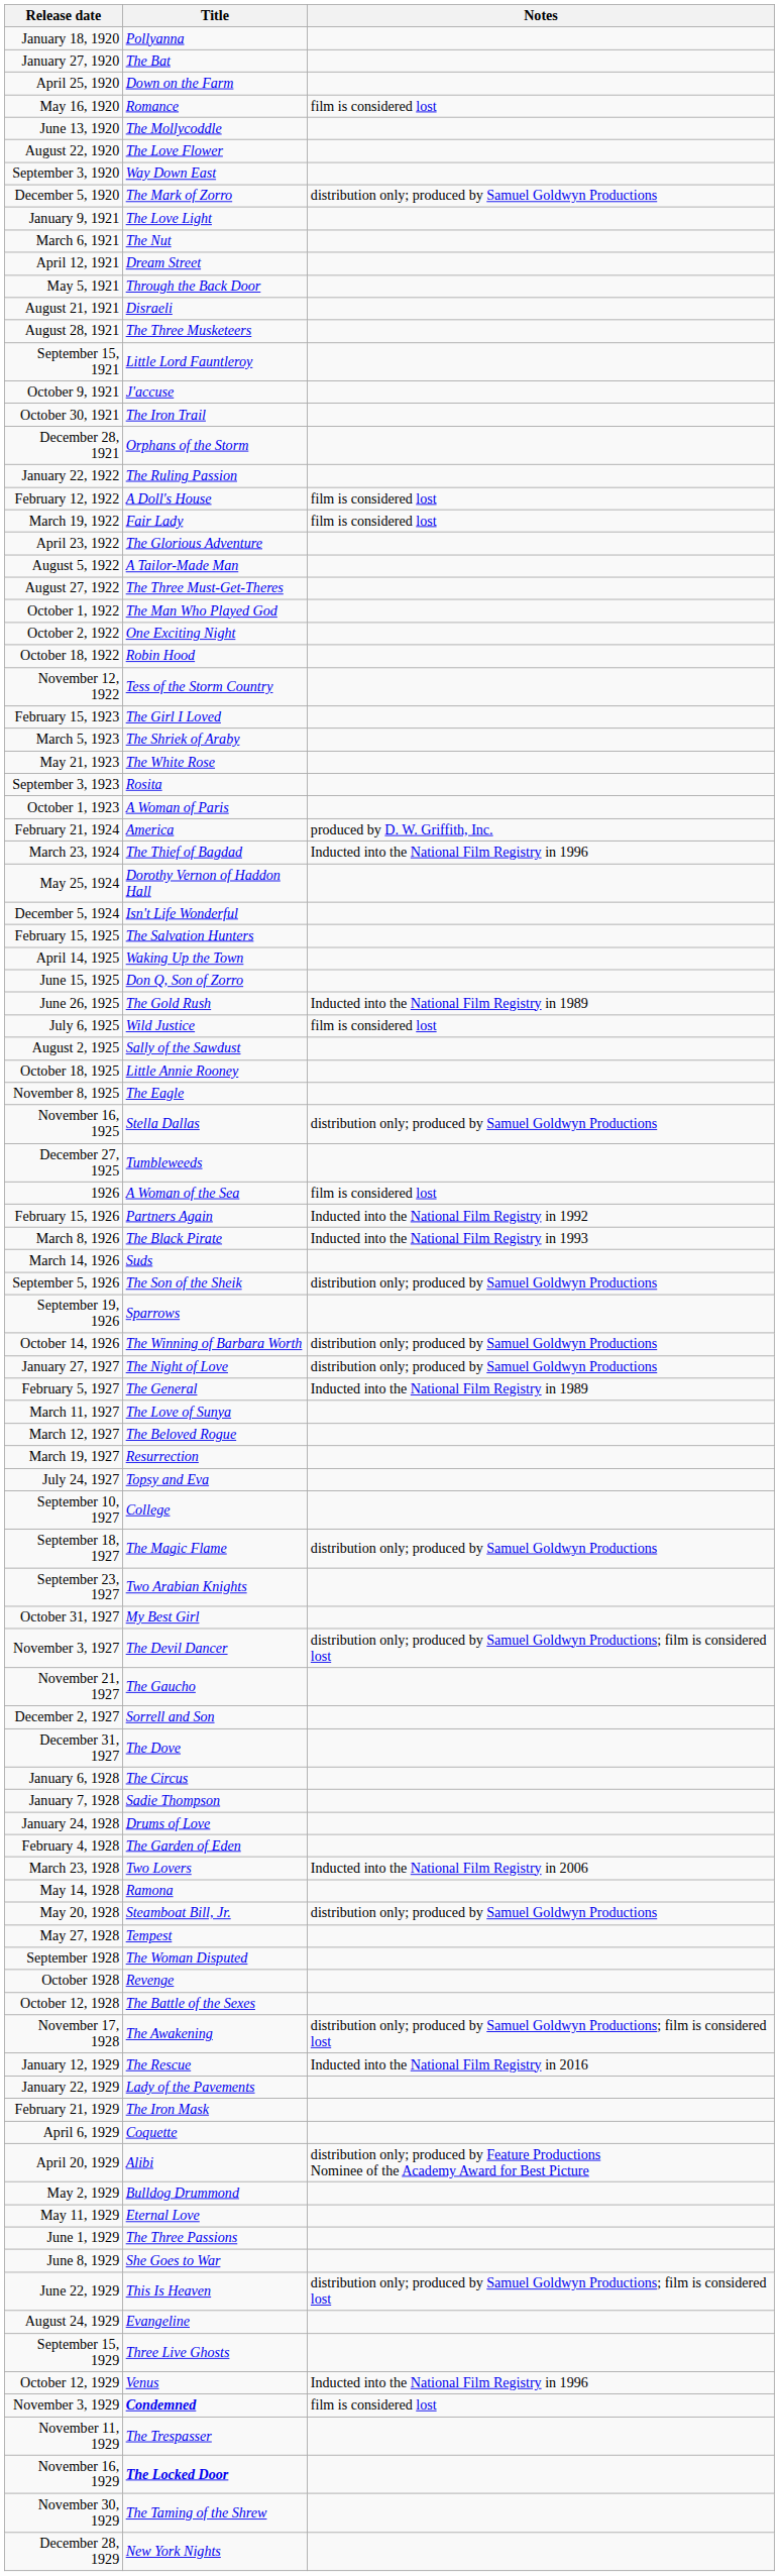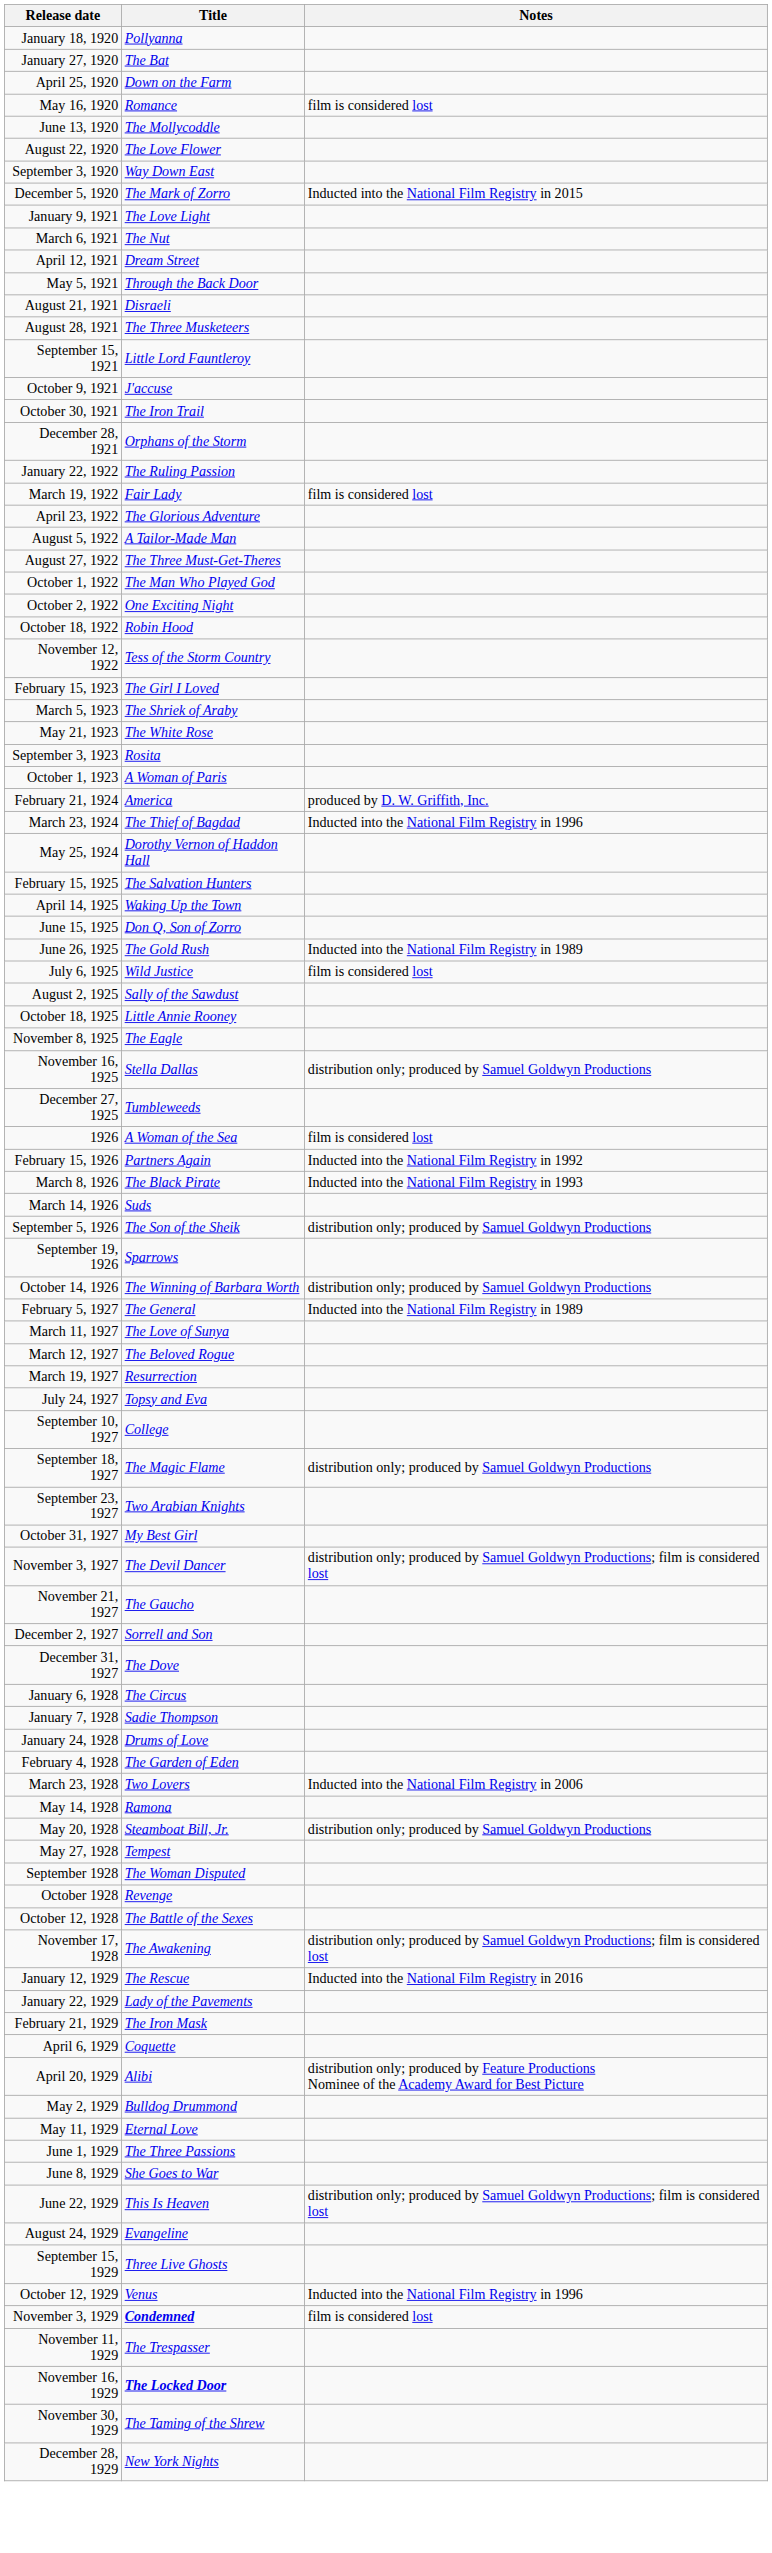 <table class="wikitable sortable">
 <tr>
 <th>Release date</th>
 <th>Title</th>
 <th>Notes</th>
 </tr>
 <tr>
 <td style="text-align:right;">January 18, 1920</td>
 <td><em><a href='#'>Pollyanna</a></em></td>
 <td></td>
 </tr>
 <tr>
 <td style="text-align:right;">January 27, 1920</td>
 <td><em><a href='#'>The Bat</a></em></td>
 <td></td>
 </tr>
 <tr>
 <td style="text-align:right;">April 25, 1920</td>
 <td><em><a href='#'>Down on the Farm</a></em></td>
 <td></td>
 </tr>
 <tr>
 <td style="text-align:right;">May 16, 1920</td>
 <td><em><a href='#'>Romance</a></em></td>
 <td>film is considered <a href='#'>lost</a></td>
 </tr>
 <tr>
 <td style="text-align:right;">June 13, 1920</td>
 <td><em><a href='#'>The Mollycoddle</a></em></td>
 <td></td>
 </tr>
 <tr>
 <td style="text-align:right;">August 22, 1920</td>
 <td><em><a href='#'>The Love Flower</a></em></td>
 <td></td>
 </tr>
 <tr>
 <td style="text-align:right;">September 3, 1920</td>
 <td><em><a href='#'>Way Down East</a></em></td>
 <td></td>
 </tr>
 <tr>
 <td style="text-align:right;">December 5, 1920</td>
 <td><em><a href='#'>The Mark of Zorro</a></em></td>
-<td>distribution only; produced by <a href='#'>Samuel Goldwyn Productions</a></td>
+<td>Inducted into the <a href='#'>National Film Registry</a> in 2015</td>
 </tr>
 <tr>
 <td style="text-align:right;">January 9, 1921</td>
 <td><em><a href='#'>The Love Light</a> </em></td>
 <td></td>
 </tr>
 <tr>
 <td style="text-align:right;">March 6, 1921</td>
 <td><em><a href='#'>The Nut</a></em></td>
 <td></td>
 </tr>
 <tr>
 <td style="text-align:right;">April 12, 1921</td>
 <td><em><a href='#'>Dream Street</a></em></td>
 <td></td>
 </tr>
 <tr>
 <td style="text-align:right;">May 5, 1921</td>
 <td><em><a href='#'>Through the Back Door</a> </em></td>
 <td></td>
 </tr>
 <tr>
 <td style="text-align:right;">August 21, 1921</td>
 <td><em><a href='#'>Disraeli</a></em></td>
 <td></td>
 </tr>
 <tr>
 <td style="text-align:right;">August 28, 1921</td>
 <td><em><a href='#'>The Three Musketeers</a></em></td>
 <td></td>
 </tr>
 <tr>
 <td style="text-align:right;">September 15, 1921</td>
 <td><em><a href='#'>Little Lord Fauntleroy</a> </em></td>
 <td></td>
 </tr>
 <tr>
 <td style="text-align:right;">October 9, 1921</td>
 <td><em><a href='#'>J'accuse</a></em></td>
 <td></td>
 </tr>
 <tr>
 <td style="text-align:right;">October 30, 1921</td>
 <td><em><a href='#'>The Iron Trail</a></em></td>
 <td></td>
 </tr>
 <tr>
 <td style="text-align:right;">December 28, 1921</td>
 <td><em><a href='#'>Orphans of the Storm</a></em></td>
 <td></td>
 </tr>
 <tr>
 <td style="text-align:right;">January 22, 1922</td>
 <td><em><a href='#'>The Ruling Passion</a></em></td>
 <td></td>
-</tr>
-<tr>
-<td style="text-align:right;">February 12, 1922</td>
-<td><em><a href='#'>A Doll's House</a></em></td>
-<td>film is considered <a href='#'>lost</a></td>
 </tr>
 <tr>
 <td style="text-align:right;">March 19, 1922</td>
 <td><em><a href='#'>Fair Lady</a></em></td>
 <td>film is considered <a href='#'>lost</a></td>
 </tr>
 <tr>
 <td style="text-align:right;">April 23, 1922</td>
 <td><em><a href='#'>The Glorious Adventure</a></em></td>
 <td></td>
 </tr>
 <tr>
 <td style="text-align:right;">August 5, 1922</td>
 <td><em><a href='#'>A Tailor-Made Man</a></em></td>
 <td></td>
 </tr>
 <tr>
 <td style="text-align:right;">August 27, 1922</td>
 <td><em><a href='#'>The Three Must-Get-Theres</a></em></td>
 <td></td>
 </tr>
 <tr>
 <td style="text-align:right;">October 1, 1922</td>
 <td><em><a href='#'>The Man Who Played God</a></em></td>
 <td></td>
 </tr>
 <tr>
 <td style="text-align:right;">October 2, 1922</td>
 <td><em><a href='#'>One Exciting Night</a></em></td>
 <td></td>
 </tr>
 <tr>
 <td style="text-align:right;">October 18, 1922</td>
 <td><em><a href='#'>Robin Hood</a></em></td>
 <td></td>
 </tr>
 <tr>
 <td style="text-align:right;">November 12, 1922</td>
 <td><em><a href='#'>Tess of the Storm Country</a> </em></td>
 <td></td>
 </tr>
 <tr>
 <td style="text-align:right;">February 15, 1923</td>
 <td><em><a href='#'>The Girl I Loved</a></em></td>
 <td></td>
 </tr>
 <tr>
 <td style="text-align:right;">March 5, 1923</td>
 <td><em><a href='#'>The Shriek of Araby</a></em></td>
 <td></td>
 </tr>
 <tr>
 <td style="text-align:right;">May 21, 1923</td>
 <td><em><a href='#'>The White Rose</a></em></td>
 <td></td>
 </tr>
 <tr>
 <td style="text-align:right;">September 3, 1923</td>
 <td><em><a href='#'>Rosita</a> </em></td>
 <td></td>
 </tr>
 <tr>
 <td style="text-align:right;">October 1, 1923</td>
 <td><em><a href='#'>A Woman of Paris</a></em></td>
 <td></td>
 </tr>
 <tr>
 <td style="text-align:right;">February 21, 1924</td>
 <td><em><a href='#'>America</a></em></td>
 <td>produced by <a href='#'>D. W. Griffith, Inc.</a></td>
 </tr>
 <tr>
 <td style="text-align:right;">March 23, 1924</td>
 <td><em><a href='#'>The Thief of Bagdad</a></em></td>
 <td>Inducted into the <a href='#'>National Film Registry</a> in 1996</td>
 </tr>
 <tr>
 <td style="text-align:right;">May 25, 1924</td>
 <td><em><a href='#'>Dorothy Vernon of Haddon Hall</a> </em></td>
-<td></td>
-</tr>
-<tr>
-<td style="text-align:right;">December 5, 1924</td>
-<td><em><a href='#'>Isn't Life Wonderful</a></em></td>
 <td></td>
 </tr>
 <tr>
 <td style="text-align:right;">February 15, 1925</td>
 <td><em><a href='#'>The Salvation Hunters</a></em></td>
 <td></td>
 </tr>
 <tr>
 <td style="text-align:right;">April 14, 1925</td>
 <td><em><a href='#'>Waking Up the Town</a> </em></td>
 <td></td>
 </tr>
 <tr>
 <td style="text-align:right;">June 15, 1925</td>
 <td><em><a href='#'>Don Q, Son of Zorro</a></em></td>
 <td></td>
 </tr>
 <tr>
 <td style="text-align:right;">June 26, 1925</td>
 <td><em><a href='#'>The Gold Rush</a></em></td>
 <td>Inducted into the <a href='#'>National Film Registry</a> in 1989</td>
 </tr>
 <tr>
 <td style="text-align:right;">July 6, 1925</td>
 <td><em><a href='#'>Wild Justice</a></em></td>
 <td>film is considered <a href='#'>lost</a></td>
 </tr>
 <tr>
 <td style="text-align:right;">August 2, 1925</td>
 <td><em><a href='#'>Sally of the Sawdust</a></em></td>
 <td></td>
 </tr>
 <tr>
 <td style="text-align:right;">October 18, 1925</td>
 <td><em><a href='#'>Little Annie Rooney</a> </em></td>
 <td></td>
 </tr>
 <tr>
 <td style="text-align:right;">November 8, 1925</td>
 <td><em><a href='#'>The Eagle</a></em></td>
 <td></td>
 </tr>
 <tr>
 <td style="text-align:right;">November 16, 1925</td>
 <td><em><a href='#'>Stella Dallas</a></em></td>
 <td>distribution only; produced by <a href='#'>Samuel Goldwyn Productions</a></td>
 </tr>
 <tr>
 <td style="text-align:right;">December 27, 1925</td>
 <td><em><a href='#'>Tumbleweeds</a></em></td>
 <td></td>
 </tr>
 <tr>
 <td style="text-align:right;">1926</td>
 <td><em><a href='#'>A Woman of the Sea</a></em></td>
 <td>film is considered <a href='#'>lost</a></td>
 </tr>
 <tr>
 <td style="text-align:right;">February 15, 1926</td>
 <td><em><a href='#'>Partners Again</a></em></td>
 <td>Inducted into the <a href='#'>National Film Registry</a> in 1992</td>
 </tr>
 <tr>
 <td style="text-align:right;">March 8, 1926</td>
 <td><em><a href='#'>The Black Pirate</a></em></td>
 <td>Inducted into the <a href='#'>National Film Registry</a> in 1993</td>
 </tr>
 <tr>
 <td style="text-align:right;">March 14, 1926</td>
 <td><em><a href='#'>Suds</a> </em></td>
 <td></td>
 </tr>
 <tr>
 <td style="text-align:right;">September 5, 1926</td>
 <td><em><a href='#'>The Son of the Sheik</a></em></td>
 <td>distribution only; produced by <a href='#'>Samuel Goldwyn Productions</a></td>
 </tr>
 <tr>
 <td style="text-align:right;">September 19, 1926</td>
 <td><em><a href='#'>Sparrows</a></em></td>
 <td></td>
 </tr>
 <tr>
 <td style="text-align:right;">October 14, 1926</td>
 <td><em><a href='#'>The Winning of Barbara Worth</a></em></td>
-<td>distribution only; produced by <a href='#'>Samuel Goldwyn Productions</a></td>
-</tr>
-<tr>
-<td style="text-align:right;">January 27, 1927</td>
-<td><em><a href='#'>The Night of Love</a></em></td>
 <td>distribution only; produced by <a href='#'>Samuel Goldwyn Productions</a></td>
 </tr>
 <tr>
 <td style="text-align:right;">February 5, 1927</td>
 <td><em><a href='#'>The General</a></em></td>
 <td>Inducted into the <a href='#'>National Film Registry</a> in 1989</td>
 </tr>
 <tr>
 <td style="text-align:right;">March 11, 1927</td>
 <td><em><a href='#'>The Love of Sunya</a></em></td>
 <td></td>
 </tr>
 <tr>
 <td style="text-align:right;">March 12, 1927</td>
 <td><em><a href='#'>The Beloved Rogue</a></em></td>
 <td></td>
 </tr>
 <tr>
 <td style="text-align:right;">March 19, 1927</td>
 <td><em><a href='#'>Resurrection</a></em></td>
 <td></td>
 </tr>
 <tr>
 <td style="text-align:right;">July 24, 1927</td>
 <td><em><a href='#'>Topsy and Eva</a></em></td>
 <td></td>
 </tr>
 <tr>
 <td style="text-align:right;">September 10, 1927</td>
 <td><em><a href='#'>College</a></em></td>
 <td></td>
 </tr>
 <tr>
 <td style="text-align:right;">September 18, 1927</td>
 <td><em><a href='#'>The Magic Flame</a></em></td>
 <td>distribution only; produced by <a href='#'>Samuel Goldwyn Productions</a></td>
 </tr>
 <tr>
 <td style="text-align:right;">September 23, 1927</td>
 <td><em><a href='#'>Two Arabian Knights</a></em></td>
 <td></td>
 </tr>
 <tr>
 <td style="text-align:right;">October 31, 1927</td>
 <td><em><a href='#'>My Best Girl</a></em></td>
 <td></td>
 </tr>
 <tr>
 <td style="text-align:right;">November 3, 1927</td>
 <td><em><a href='#'>The Devil Dancer</a></em></td>
 <td>distribution only; produced by <a href='#'>Samuel Goldwyn Productions</a>; film is considered <a href='#'>lost</a></td>
 </tr>
 <tr>
 <td style="text-align:right;">November 21, 1927</td>
 <td><em><a href='#'>The Gaucho</a></em></td>
 <td></td>
 </tr>
 <tr>
 <td style="text-align:right;">December 2, 1927</td>
 <td><em><a href='#'>Sorrell and Son</a></em></td>
 <td></td>
 </tr>
 <tr>
 <td style="text-align:right;">December 31, 1927</td>
 <td><em><a href='#'>The Dove</a></em></td>
 <td></td>
 </tr>
 <tr>
 <td style="text-align:right;">January 6, 1928</td>
 <td><em><a href='#'>The Circus</a></em></td>
 <td></td>
 </tr>
 <tr>
 <td style="text-align:right;">January 7, 1928</td>
 <td><em><a href='#'>Sadie Thompson</a></em></td>
 <td></td>
 </tr>
 <tr>
 <td style="text-align:right;">January 24, 1928</td>
 <td><em><a href='#'>Drums of Love</a></em></td>
 <td></td>
 </tr>
 <tr>
 <td style="text-align:right;">February 4, 1928</td>
 <td><em><a href='#'>The Garden of Eden</a></em></td>
 <td></td>
 </tr>
 <tr>
 <td style="text-align:right;">March 23, 1928</td>
 <td><em><a href='#'>Two Lovers</a></em></td>
 <td>Inducted into the <a href='#'>National Film Registry</a> in 2006</td>
 </tr>
 <tr>
 <td style="text-align:right;">May 14, 1928</td>
 <td><em><a href='#'>Ramona</a></em></td>
 <td></td>
 </tr>
 <tr>
 <td style="text-align:right;">May 20, 1928</td>
 <td><em><a href='#'>Steamboat Bill, Jr.</a></em></td>
 <td>distribution only; produced by <a href='#'>Samuel Goldwyn Productions</a></td>
 </tr>
 <tr>
 <td style="text-align:right;">May 27, 1928</td>
 <td><em><a href='#'>Tempest</a></em></td>
 <td></td>
 </tr>
 <tr>
 <td style="text-align:right;">September 1928</td>
 <td><em><a href='#'>The Woman Disputed</a></em></td>
 <td></td>
 </tr>
 <tr>
 <td style="text-align:right;">October 1928</td>
 <td><em><a href='#'>Revenge</a></em></td>
 <td></td>
 </tr>
 <tr>
 <td style="text-align:right;">October 12, 1928</td>
 <td><em><a href='#'>The Battle of the Sexes</a></em></td>
 <td></td>
 </tr>
 <tr>
 <td style="text-align:right;">November 17, 1928</td>
 <td><em><a href='#'>The Awakening</a></em></td>
 <td>distribution only; produced by <a href='#'>Samuel Goldwyn Productions</a>; film is considered <a href='#'>lost</a></td>
 </tr>
 <tr>
 <td style="text-align:right;">January 12, 1929</td>
 <td><em><a href='#'>The Rescue</a></em></td>
 <td>Inducted into the <a href='#'>National Film Registry</a> in 2016</td>
 </tr>
 <tr>
 <td style="text-align:right;">January 22, 1929</td>
 <td><em><a href='#'>Lady of the Pavements</a></em></td>
 <td></td>
 </tr>
 <tr>
 <td style="text-align:right;">February 21, 1929</td>
 <td><em><a href='#'>The Iron Mask</a></em></td>
 <td></td>
 </tr>
 <tr>
 <td style="text-align:right;">April 6, 1929</td>
 <td><em><a href='#'>Coquette</a></em></td>
 <td></td>
 </tr>
 <tr>
 <td style="text-align:right;">April 20, 1929</td>
 <td><em><a href='#'>Alibi</a></em></td>
 <td>distribution only; produced by <a href='#'>Feature Productions</a><br>Nominee of the <a href='#'>Academy Award for Best Picture</a></td>
 </tr>
 <tr>
 <td style="text-align:right;">May 2, 1929</td>
 <td><em><a href='#'>Bulldog Drummond</a></em></td>
 <td></td>
 </tr>
 <tr>
 <td style="text-align:right;">May 11, 1929</td>
 <td><em><a href='#'>Eternal Love</a></em></td>
 <td></td>
 </tr>
 <tr>
 <td style="text-align:right;">June 1, 1929</td>
 <td><em><a href='#'>The Three Passions</a></em></td>
 <td></td>
 </tr>
 <tr>
 <td style="text-align:right;">June 8, 1929</td>
 <td><em><a href='#'>She Goes to War</a></em></td>
 <td></td>
 </tr>
 <tr>
 <td style="text-align:right;">June 22, 1929</td>
 <td><em><a href='#'>This Is Heaven</a></em></td>
 <td>distribution only; produced by <a href='#'>Samuel Goldwyn Productions</a>;  film is considered <a href='#'>lost</a></td>
 </tr>
 <tr>
 <td style="text-align:right;">August 24, 1929</td>
 <td><em><a href='#'>Evangeline</a></em></td>
 <td></td>
 </tr>
 <tr>
 <td style="text-align:right;">September 15, 1929</td>
 <td><em><a href='#'>Three Live Ghosts</a></em></td>
 <td></td>
 </tr>
 <tr>
 <td style="text-align:right;">October 12, 1929</td>
 <td><em><a href='#'>Venus</a></em></td>
 <td>Inducted into the <a href='#'>National Film Registry</a> in 1996</td>
 </tr>
 <tr>
 <td style="text-align:right;">November 3, 1929</td>
 <td><strong><em><a href='#'>Condemned</a></em></strong></td>
 <td>film is considered <a href='#'>lost</a></td>
 </tr>
 <tr>
 <td style="text-align:right;">November 11, 1929</td>
 <td><em><a href='#'>The Trespasser</a></em></td>
 <td></td>
 </tr>
 <tr>
 <td style="text-align:right;">November 16, 1929</td>
 <td><strong><em><a href='#'>The Locked Door</a></em></strong></td>
 <td></td>
 </tr>
 <tr>
 <td style="text-align:right;">November 30, 1929</td>
 <td><em><a href='#'>The Taming of the Shrew</a></em></td>
 <td></td>
 </tr>
 <tr>
 <td style="text-align:right;">December 28, 1929</td>
 <td><em><a href='#'>New York Nights</a></em></td>
 <td></td>
 </tr>
 </table>
